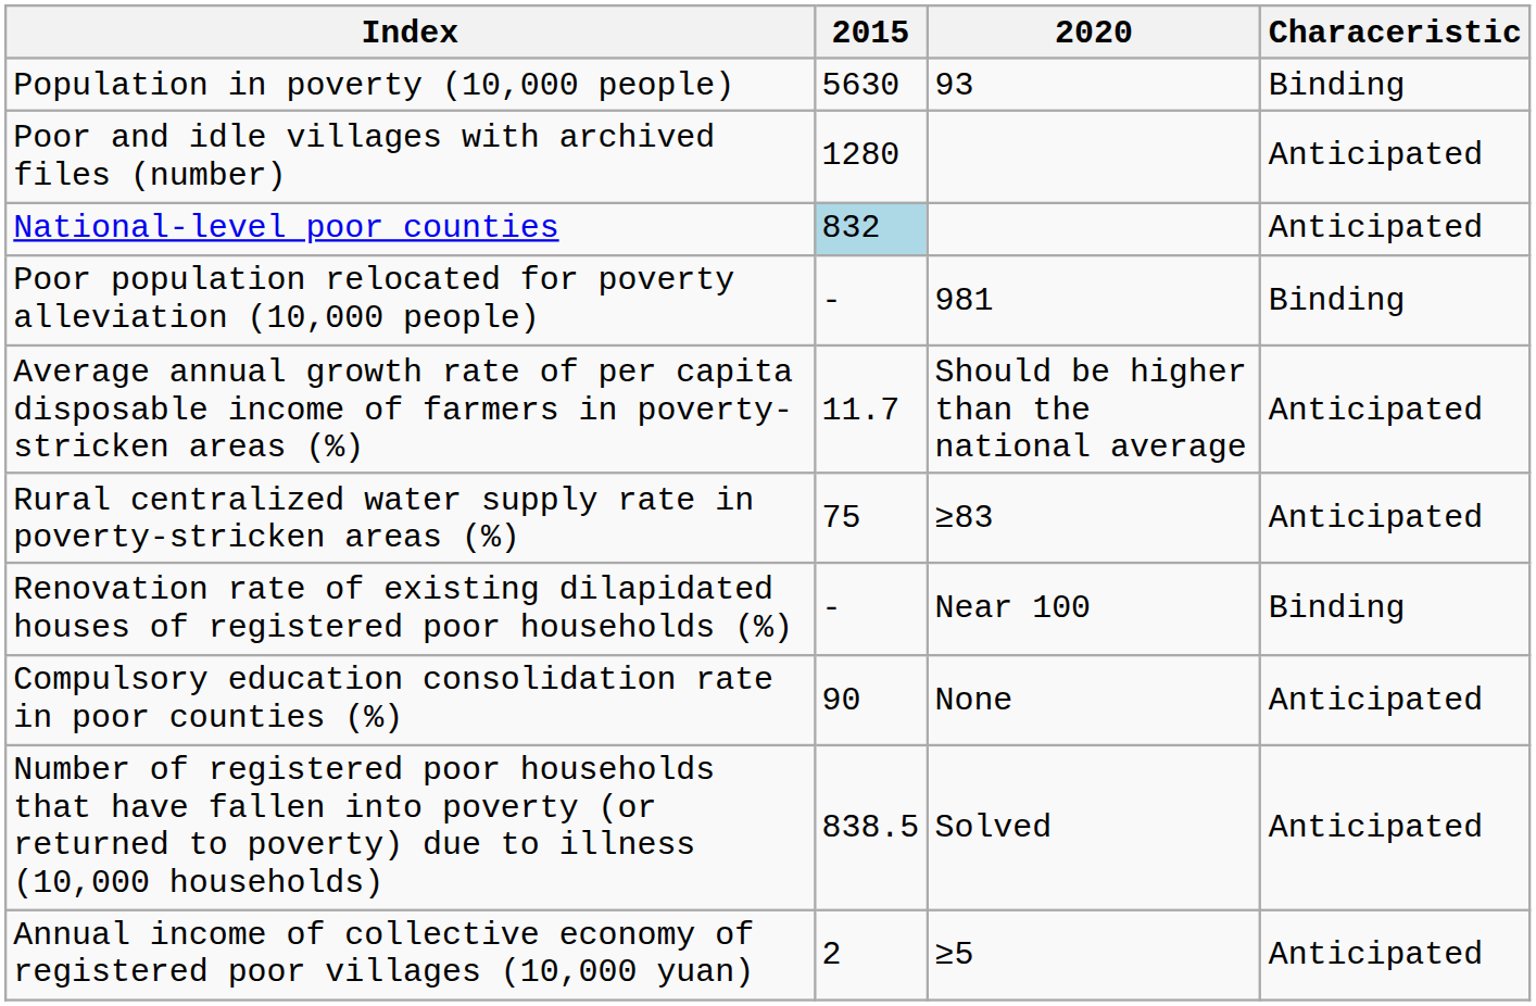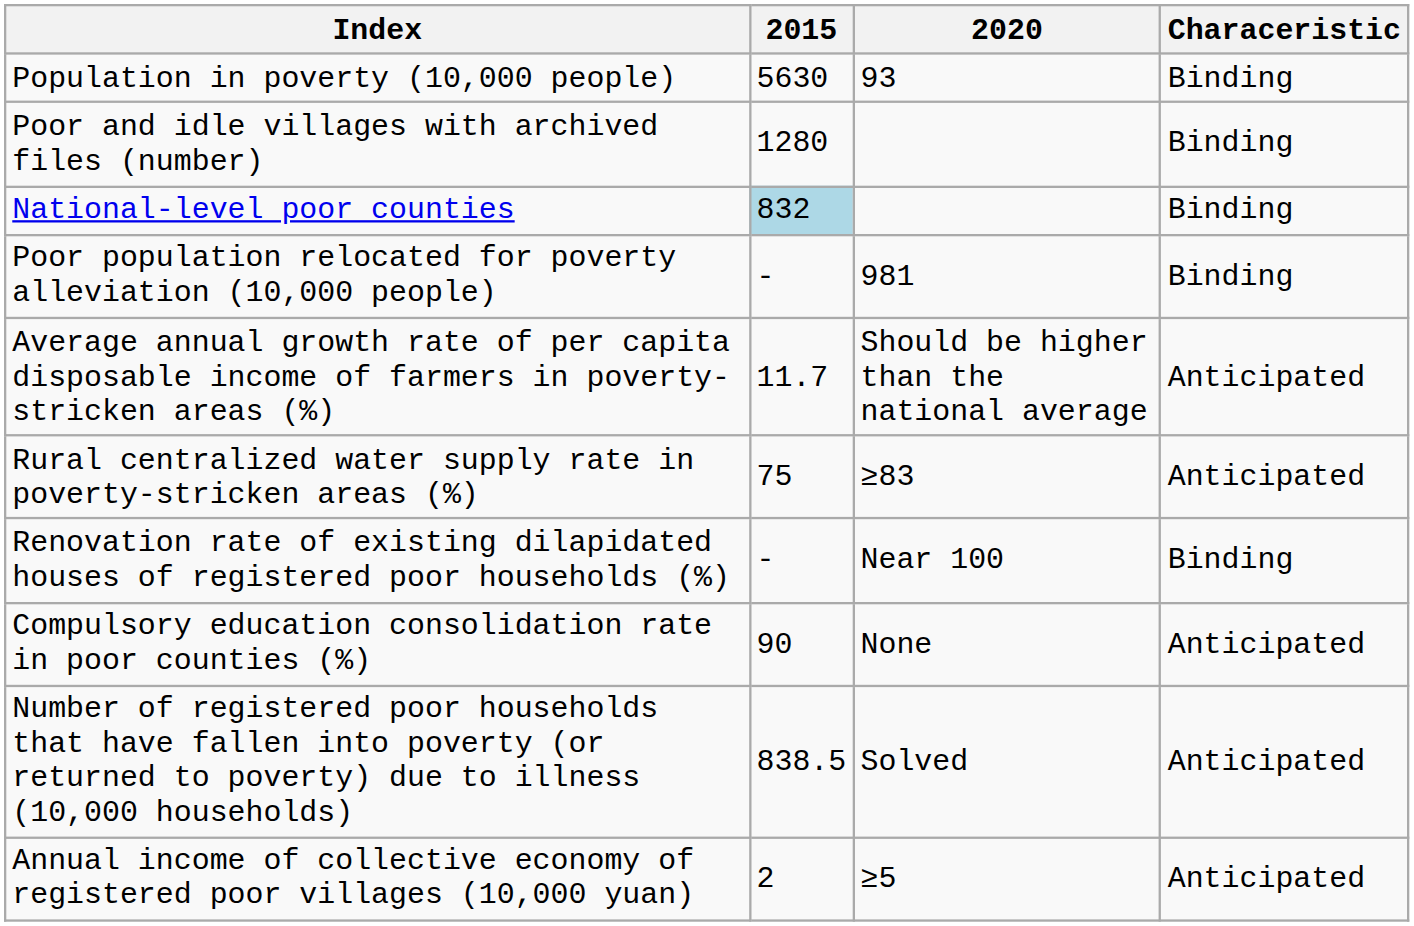 <table class="wikitable">
 <tr>
 <th>Index</th>
 <th>2015</th>
 <th>2020</th>
 <th>Characeristic</th>
 </tr>
 <tr>
 <td>Population in poverty (10,000 people)</td>
 <td>5630</td>
 <td>93</td>
 <td>Binding</td>
 </tr>
 <tr>
 <td>Poor and idle villages with archived files (number)</td>
 <td>1280</td>
 <td></td>
-<td>Anticipated</td>
+<td>Binding</td>
 </tr>
 <tr>
 <td><a href='#'>National-level poor counties</a></td>
 <td style="background: lightblue;">832</td>
 <td></td>
-<td>Anticipated</td>
+<td>Binding</td>
 </tr>
 <tr>
 <td>Poor population relocated for poverty alleviation (10,000 people)</td>
 <td>-</td>
 <td>981</td>
 <td>Binding</td>
 </tr>
 <tr>
 <td>Average annual growth rate of per capita disposable income of farmers in poverty-stricken areas (%)</td>
 <td>11.7</td>
 <td>Should be higher  than the national average</td>
 <td>Anticipated</td>
 </tr>
 <tr>
 <td>Rural centralized water supply rate in poverty-stricken areas (%)</td>
 <td>75</td>
 <td>≥83</td>
 <td>Anticipated</td>
 </tr>
 <tr>
 <td>Renovation rate of existing dilapidated houses of registered poor households (%)</td>
 <td>-</td>
 <td>Near 100</td>
 <td>Binding</td>
 </tr>
 <tr>
 <td>Compulsory education consolidation rate in poor counties (%)</td>
 <td>90</td>
 <td>None</td>
 <td>Anticipated</td>
 </tr>
 <tr>
 <td>Number of registered poor households that have fallen into poverty (or returned to poverty) due to illness (10,000 households)</td>
 <td>838.5</td>
 <td>Solved</td>
 <td>Anticipated</td>
 </tr>
 <tr>
 <td>Annual income of collective economy of registered poor villages (10,000 yuan)</td>
 <td>2</td>
 <td>≥5</td>
 <td>Anticipated</td>
 </tr>
 </table>
